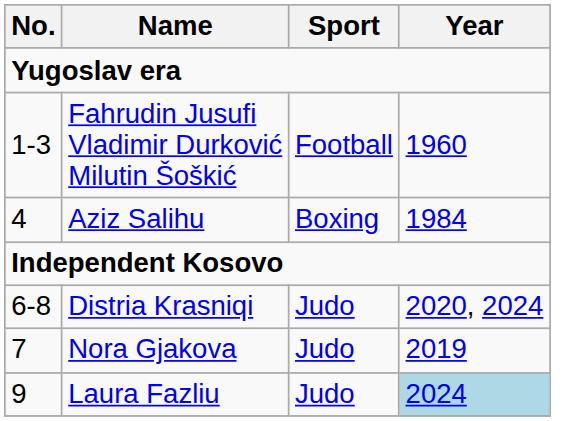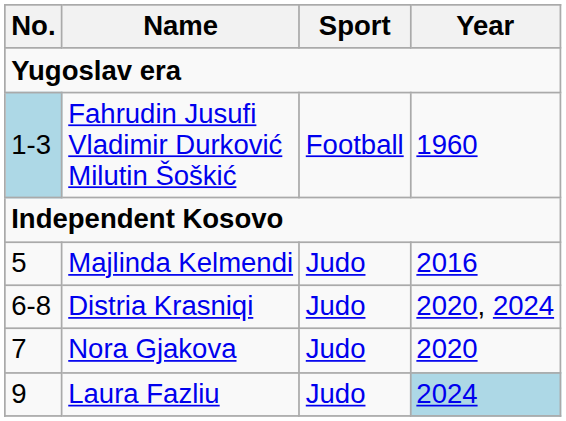 <table class=wikitable>
 <tr>
 <th>No.</th>
 <th>Name</th>
 <th>Sport</th>
 <th>Year</th>
 </tr>
 <tr>
 <td colspan=4><strong>Yugoslav era</strong></td>
 </tr>
 <tr>
-<td>1-3</td>
+<td style="background: lightblue;">1-3</td>
 <td><a href='#'>Fahrudin Jusufi</a> <br> <a href='#'>Vladimir Durković</a> <br> <a href='#'>Milutin Šoškić</a></td>
 <td><a href='#'>Football</a></td>
 <td><a href='#'>1960</a></td>
 </tr>
 <tr>
-<td>4</td>
-<td><a href='#'>Aziz Salihu</a></td>
-<td><a href='#'>Boxing</a></td>
-<td><a href='#'>1984</a></td>
+<td colspan=4><strong>Independent Kosovo</strong></td>
 </tr>
 <tr>
-<td colspan=4><strong>Independent Kosovo</strong></td>
+<td>5</td>
+<td><a href='#'>Majlinda Kelmendi</a></td>
+<td><a href='#'>Judo</a></td>
+<td><a href='#'>2016</a></td>
 </tr>
 <tr>
 <td>6-8</td>
 <td><a href='#'>Distria Krasniqi</a></td>
 <td><a href='#'>Judo</a></td>
 <td><a href='#'>2020</a>, <a href='#'>2024</a></td>
 </tr>
 <tr>
 <td>7</td>
 <td><a href='#'>Nora Gjakova</a></td>
 <td><a href='#'>Judo</a></td>
-<td><a href='#'>2019</a></td>
+<td><a href='#'>2020</a></td>
 </tr>
 <tr>
 <td>9</td>
 <td><a href='#'>Laura Fazliu</a></td>
 <td><a href='#'>Judo</a></td>
 <td style="background: lightblue;"><a href='#'>2024</a></td>
 </tr>
 </table>
